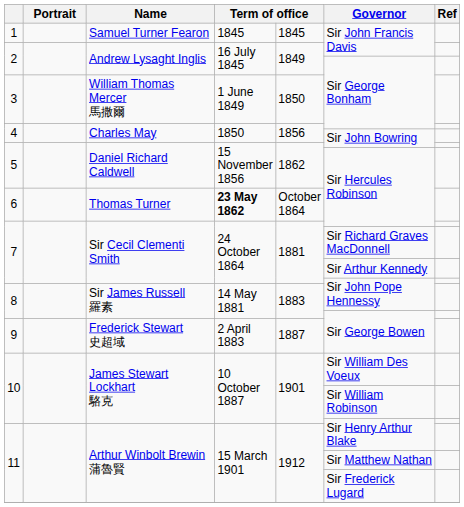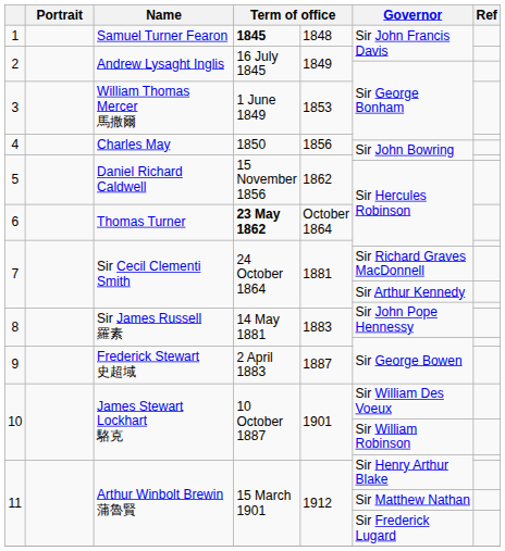 <table class="wikitable"  style="text-align:left">
 <tr>
 <th width=10px></th>
 <th width=80px>Portrait</th>
 <th width=180px>Name</th>
 <th width=180px colspan=2>Term of office</th>
 <th width=150px><a href='#'>Governor</a></th>
 <th>Ref</th>
 </tr>
 <tr>
 <td align=center>1</td>
 <td></td>
 <td><a href='#'>Samuel Turner Fearon</a></td>
-<td>1845</td>
-<td>1845</td>
+<td><strong>1845</strong></td>
+<td>1848</td>
 <td rowspan=2>Sir <a href='#'>John Francis Davis</a><br></td>
 <td></td>
 </tr>
 <tr>
 <td rowspan=2 align=center>2</td>
 <td rowspan=2></td>
 <td rowspan=2><a href='#'>Andrew Lysaght Inglis</a></td>
 <td rowspan=2>16 July 1845</td>
 <td rowspan=2>1849</td>
 <td></td>
 </tr>
 <tr>
 <td rowspan=3>Sir <a href='#'>George Bonham</a><br></td>
 <td></td>
 </tr>
 <tr>
 <td align=center>3</td>
 <td></td>
 <td><a href='#'>William Thomas Mercer</a><br>馬撒爾</td>
 <td>1 June 1849</td>
-<td>1850</td>
+<td>1853</td>
 <td></td>
 </tr>
 <tr>
 <td rowspan=2 align=center>4</td>
 <td rowspan=2></td>
 <td rowspan=2><a href='#'>Charles May</a></td>
 <td rowspan=2>1850</td>
 <td rowspan=2>1856</td>
 <td></td>
 </tr>
 <tr>
 <td rowspan=2>Sir <a href='#'>John Bowring</a><br></td>
 <td></td>
 </tr>
 <tr>
 <td rowspan=2 align=center>5</td>
 <td rowspan=2></td>
 <td rowspan=2><a href='#'>Daniel Richard Caldwell</a></td>
 <td rowspan=2>15 November 1856</td>
 <td rowspan=2>1862</td>
 <td></td>
 </tr>
 <tr>
 <td rowspan=3>Sir <a href='#'>Hercules Robinson</a><br></td>
 <td></td>
 </tr>
 <tr>
 <td align=center>6</td>
 <td></td>
 <td><a href='#'>Thomas Turner</a></td>
 <td><strong>23 May 1862</strong></td>
 <td>October 1864</td>
 <td></td>
 </tr>
 <tr>
 <td rowspan=4 align=center>7</td>
 <td rowspan=4></td>
 <td rowspan=4>Sir <a href='#'>Cecil Clementi Smith</a></td>
 <td rowspan=4>24 October 1864</td>
 <td rowspan=4>1881</td>
 <td></td>
 </tr>
 <tr>
 <td>Sir <a href='#'>Richard Graves MacDonnell</a><br></td>
 <td></td>
 </tr>
 <tr>
 <td>Sir <a href='#'>Arthur Kennedy</a><br></td>
 <td></td>
 </tr>
 <tr>
 <td rowspan=2>Sir <a href='#'>John Pope Hennessy</a><br></td>
 <td></td>
 </tr>
 <tr>
 <td rowspan=2 align=center>8</td>
 <td rowspan=2></td>
 <td rowspan=2>Sir <a href='#'>James Russell</a><br>羅素</td>
 <td rowspan=2>14 May 1881</td>
 <td rowspan=2>1883</td>
 <td></td>
 </tr>
 <tr>
 <td rowspan=2>Sir <a href='#'>George Bowen</a><br></td>
 <td></td>
 </tr>
 <tr>
 <td align=center>9</td>
 <td></td>
 <td><a href='#'>Frederick Stewart</a> <br>史超域</td>
 <td>2 April 1883</td>
 <td>1887</td>
 <td></td>
 </tr>
 <tr>
 <td rowspan=3 align=center>10</td>
 <td rowspan=3></td>
 <td rowspan=3><a href='#'>James Stewart Lockhart</a><br>駱克</td>
 <td rowspan=3>10 October 1887</td>
 <td rowspan=3>1901</td>
 <td>Sir <a href='#'>William Des Voeux</a><br></td>
 <td></td>
 </tr>
 <tr>
 <td>Sir <a href='#'>William Robinson</a><br></td>
 <td></td>
 </tr>
 <tr>
 <td rowspan=2>Sir <a href='#'>Henry Arthur Blake</a><br></td>
 <td></td>
 </tr>
 <tr>
 <td rowspan=3 align=center>11</td>
 <td rowspan=3></td>
 <td rowspan=3><a href='#'>Arthur Winbolt Brewin</a><br>蒲魯賢</td>
 <td rowspan=3>15 March 1901</td>
 <td rowspan=3>1912</td>
 <td></td>
 </tr>
 <tr>
 <td>Sir <a href='#'>Matthew Nathan</a><br></td>
 <td></td>
 </tr>
 <tr>
 <td>Sir <a href='#'>Frederick Lugard</a><br></td>
 <td></td>
 </tr>
 <tr>
 </tr>
 </table>
